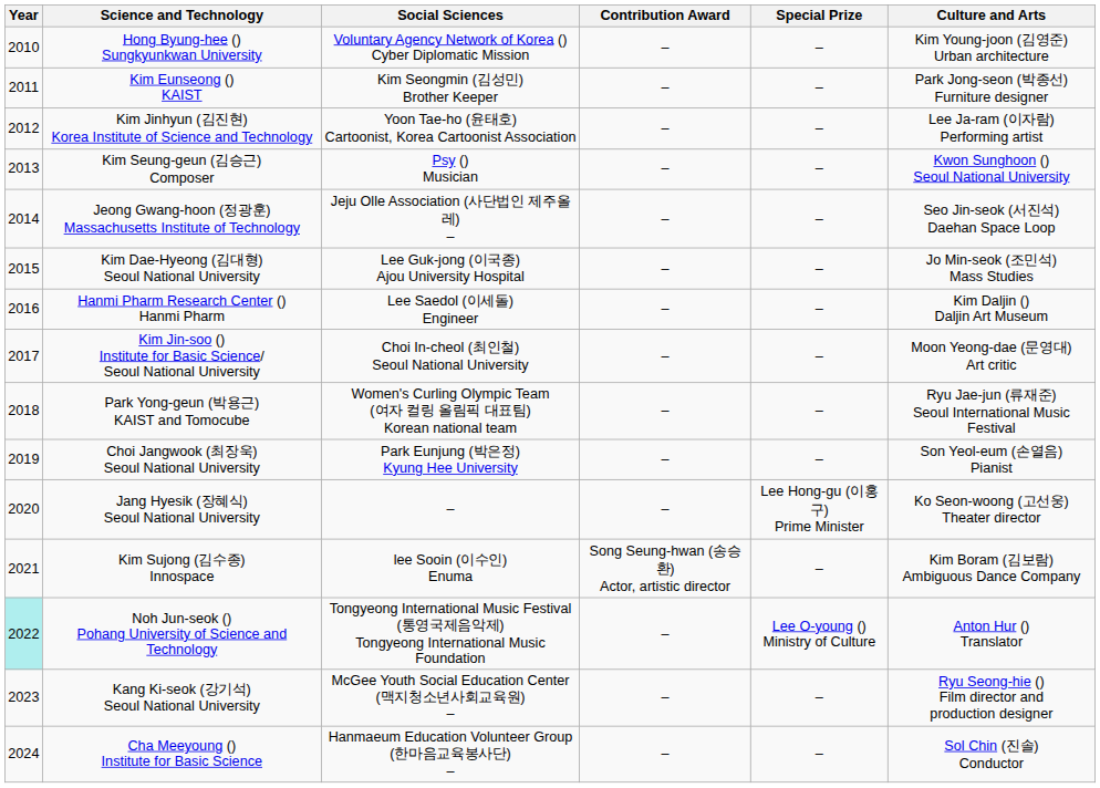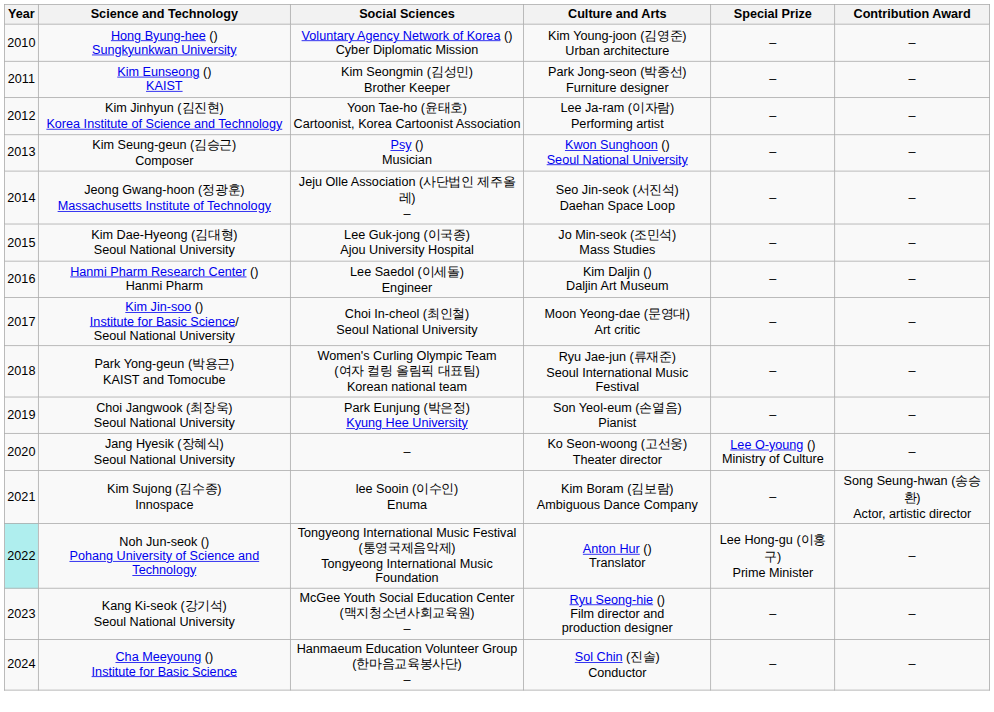 <table class="wikitable" style="text-align:center;">
 <tr>
 <th>Year</th>
 <th>Science and Technology</th>
 <th>Social Sciences</th>
+<th>Culture and Arts</th>
+<th>Special Prize</th>
 <th>Contribution Award</th>
-<th>Special Prize</th>
-<th>Culture and Arts</th>
 </tr>
 <tr>
 <td>2010</td>
 <td><a href='#'>Hong Byung-hee</a> ()<br><a href='#'>Sungkyunkwan University</a></td>
 <td><a href='#'>Voluntary Agency Network of Korea</a> ()<br>Cyber Diplomatic Mission</td>
+<td>Kim Young-joon (김영준)<br>Urban architecture</td>
 <td>–</td>
 <td>–</td>
-<td>Kim Young-joon (김영준)<br>Urban architecture</td>
 </tr>
 <tr>
 <td>2011</td>
 <td><a href='#'>Kim Eunseong</a> ()<br><a href='#'>KAIST</a></td>
 <td>Kim Seongmin (김성민)<br>Brother Keeper</td>
+<td>Park Jong-seon (박종선)<br>Furniture designer</td>
 <td>–</td>
 <td>–</td>
-<td>Park Jong-seon (박종선)<br>Furniture designer</td>
 </tr>
 <tr>
 <td>2012</td>
 <td>Kim Jinhyun (김진현)<br><a href='#'>Korea Institute of Science and Technology</a></td>
 <td>Yoon Tae-ho (윤태호)<br>Cartoonist, Korea Cartoonist Association</td>
+<td>Lee Ja-ram (이자람)<br>Performing artist</td>
 <td>–</td>
 <td>–</td>
-<td>Lee Ja-ram (이자람)<br>Performing artist</td>
 </tr>
 <tr>
 <td>2013</td>
 <td>Kim Seung-geun (김승근)<br>Composer</td>
 <td><a href='#'>Psy</a> ()<br>Musician</td>
+<td><a href='#'>Kwon Sunghoon</a> ()<br><a href='#'>Seoul National University</a></td>
 <td>–</td>
 <td>–</td>
-<td><a href='#'>Kwon Sunghoon</a> ()<br><a href='#'>Seoul National University</a></td>
 </tr>
 <tr>
 <td>2014</td>
 <td>Jeong Gwang-hoon (정광훈)<br><a href='#'>Massachusetts Institute of Technology</a></td>
 <td>Jeju Olle Association (사단법인 제주올레)<br>–</td>
+<td>Seo Jin-seok (서진석)<br>Daehan Space Loop</td>
 <td>–</td>
 <td>–</td>
-<td>Seo Jin-seok (서진석)<br>Daehan Space Loop</td>
 </tr>
 <tr>
 <td>2015</td>
 <td>Kim Dae-Hyeong (김대형)<br>Seoul National University</td>
 <td>Lee Guk-jong (이국종)<br>Ajou University Hospital</td>
+<td>Jo Min-seok (조민석)<br>Mass Studies</td>
 <td>–</td>
 <td>–</td>
-<td>Jo Min-seok (조민석)<br>Mass Studies</td>
 </tr>
 <tr>
 <td>2016</td>
 <td><a href='#'>Hanmi Pharm Research Center</a> ()<br>Hanmi Pharm</td>
 <td>Lee Saedol (이세돌)<br>Engineer</td>
+<td>Kim Daljin ()<br>Daljin Art Museum</td>
 <td>–</td>
 <td>–</td>
-<td>Kim Daljin ()<br>Daljin Art Museum</td>
 </tr>
 <tr>
 <td>2017</td>
 <td><a href='#'>Kim Jin-soo</a> ()<br><a href='#'>Institute for Basic Science</a>/<br>Seoul National University</td>
 <td>Choi In-cheol (최인철)<br>Seoul National University</td>
+<td>Moon Yeong-dae (문영대)<br>Art critic</td>
 <td>–</td>
 <td>–</td>
-<td>Moon Yeong-dae (문영대)<br>Art critic</td>
 </tr>
 <tr>
 <td>2018</td>
 <td>Park Yong-geun (박용근)<br>KAIST and Tomocube</td>
 <td>Women's Curling Olympic Team<br>(여자 컬링 올림픽 대표팀)<br>Korean national team</td>
+<td>Ryu Jae-jun (류재준)<br>Seoul International Music Festival</td>
 <td>–</td>
 <td>–</td>
-<td>Ryu Jae-jun (류재준)<br>Seoul International Music Festival</td>
 </tr>
 <tr>
 <td>2019</td>
 <td>Choi Jangwook (최장욱)<br>Seoul National University</td>
 <td>Park Eunjung (박은정)<br><a href='#'>Kyung Hee University</a></td>
+<td>Son Yeol-eum (손열음)<br>Pianist</td>
 <td>–</td>
 <td>–</td>
-<td>Son Yeol-eum (손열음)<br>Pianist</td>
 </tr>
 <tr>
 <td>2020</td>
 <td>Jang Hyesik (장혜식)<br>Seoul National University</td>
 <td>–</td>
+<td>Ko Seon-woong (고선웅)<br>Theater director</td>
+<td><a href='#'>Lee O-young</a> ()<br>Ministry of Culture</td>
 <td>–</td>
-<td>Lee Hong-gu (이홍구)<br>Prime Minister</td>
-<td>Ko Seon-woong (고선웅)<br>Theater director</td>
 </tr>
 <tr>
 <td>2021</td>
 <td>Kim Sujong (김수종)<br>Innospace</td>
 <td>lee Sooin (이수인)<br>Enuma</td>
+<td>Kim Boram (김보람)<br>Ambiguous Dance Company</td>
+<td>–</td>
 <td>Song Seung-hwan (송승환)<br>Actor, artistic director</td>
-<td>–</td>
-<td>Kim Boram (김보람)<br>Ambiguous Dance Company</td>
 </tr>
 <tr>
 <td style="background: paleturquoise;">2022</td>
 <td>Noh Jun-seok ()<br><a href='#'>Pohang University of Science and Technology</a></td>
 <td>Tongyeong International Music Festival<br>(통영국제음악제)<br>Tongyeong International Music Foundation</td>
+<td><a href='#'>Anton Hur</a> ()<br>Translator</td>
+<td>Lee Hong-gu (이홍구)<br>Prime Minister</td>
 <td>–</td>
-<td><a href='#'>Lee O-young</a> ()<br>Ministry of Culture</td>
-<td><a href='#'>Anton Hur</a> ()<br>Translator</td>
 </tr>
 <tr>
 <td>2023</td>
 <td>Kang Ki-seok (강기석)<br>Seoul National University</td>
 <td>McGee Youth Social Education Center<br>(맥지청소년사회교육원)<br>–</td>
+<td><a href='#'>Ryu Seong-hie</a> ()<br>Film director and<br>production designer</td>
 <td>–</td>
 <td>–</td>
-<td><a href='#'>Ryu Seong-hie</a> ()<br>Film director and<br>production designer</td>
 </tr>
 <tr>
 <td>2024</td>
 <td><a href='#'>Cha Meeyoung</a> ()<br><a href='#'>Institute for Basic Science</a></td>
 <td>Hanmaeum Education Volunteer Group<br>(한마음교육봉사단)<br>–</td>
+<td><a href='#'>Sol Chin</a> (진솔)<br>Conductor</td>
 <td>–</td>
 <td>–</td>
-<td><a href='#'>Sol Chin</a> (진솔)<br>Conductor</td>
 </tr>
 </table>
